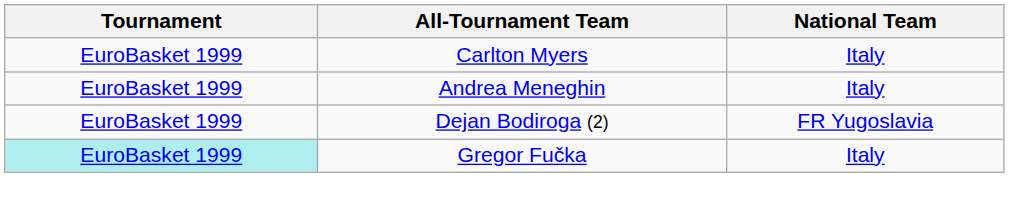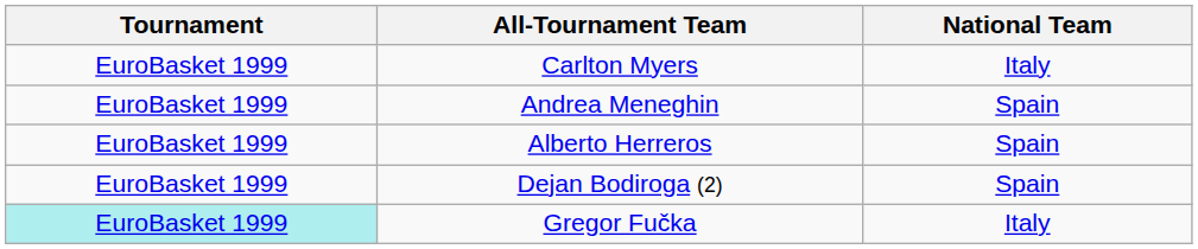 <table class="wikitable sortable" style="text-align:center; width: 60%">
 <tr>
 <th>Tournament</th>
 <th>All-Tournament Team</th>
 <th>National Team</th>
 </tr>
 <tr>
 <td><a href='#'>EuroBasket 1999</a></td>
 <td> <a href='#'>Carlton Myers</a></td>
 <td> <a href='#'>Italy</a></td>
 </tr>
 <tr>
 <td><a href='#'>EuroBasket 1999</a></td>
 <td> <a href='#'>Andrea Meneghin</a></td>
-<td> <a href='#'>Italy</a></td>
+<td> <a href='#'>Spain</a></td>
+</tr>
+<tr>
+<td><a href='#'>EuroBasket 1999</a></td>
+<td> <a href='#'>Alberto Herreros</a></td>
+<td> <a href='#'>Spain</a></td>
 </tr>
 <tr>
 <td><a href='#'>EuroBasket 1999</a></td>
 <td> <a href='#'>Dejan Bodiroga</a> <small>(2)</small></td>
-<td> <a href='#'>FR Yugoslavia</a></td>
+<td> <a href='#'>Spain</a></td>
 </tr>
 <tr>
 <td style="background: paleturquoise;"><a href='#'>EuroBasket 1999</a></td>
 <td> <a href='#'>Gregor Fučka</a></td>
 <td> <a href='#'>Italy</a></td>
 </tr>
 </table>
